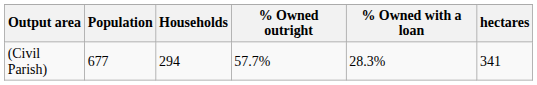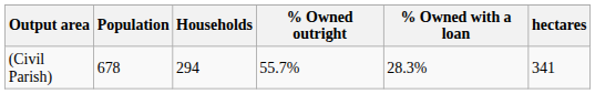 <table class="wikitable">
 <tr>
 </tr>
 <tr>
 <th>Output area</th>
 <th>Population</th>
 <th>Households</th>
 <th>% Owned outright</th>
 <th>% Owned with a loan</th>
 <th>hectares</th>
 </tr>
 <tr>
 <td>(Civil Parish)</td>
-<td>677</td>
+<td>678</td>
 <td>294</td>
-<td>57.7%</td>
+<td>55.7%</td>
 <td>28.3%</td>
 <td>341</td>
 </tr>
 </table>
